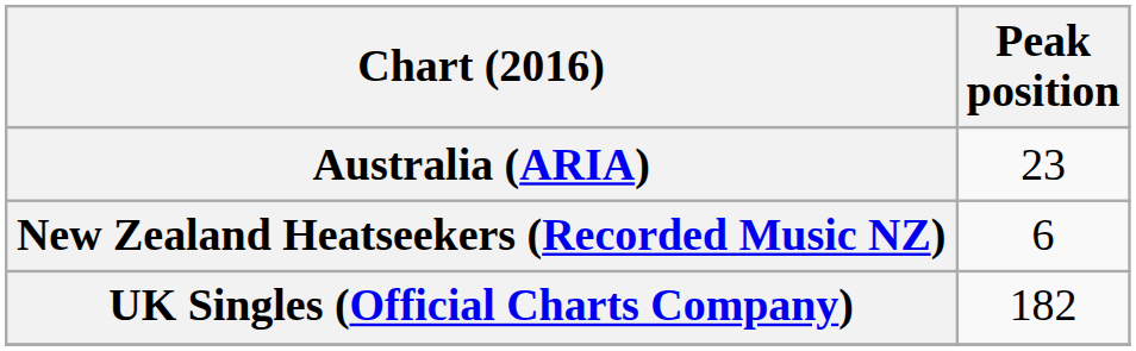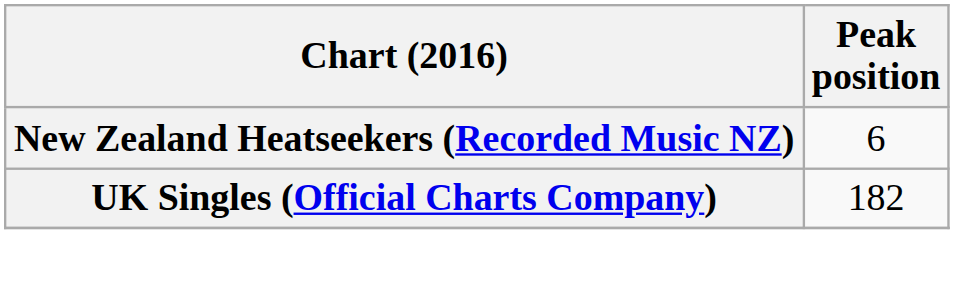 <table class="wikitable sortable plainrowheaders" style="text-align:center">
 <tr>
 <th scope="col">Chart (2016)</th>
 <th scope="col">Peak<br> position</th>
-</tr>
-<tr>
-<th scope="row">Australia (<a href='#'>ARIA</a>)</th>
-<td>23</td>
 </tr>
 <tr>
 <th scope="row">New Zealand Heatseekers (<a href='#'>Recorded Music NZ</a>)</th>
 <td>6</td>
 </tr>
 <tr>
 <th scope="row">UK Singles (<a href='#'>Official Charts Company</a>)</th>
 <td>182</td>
 </tr>
 <tr>
 </tr>
 </table>
